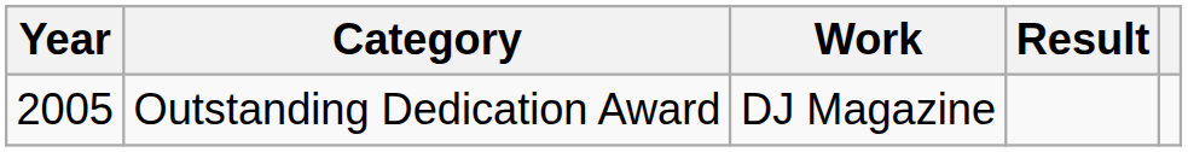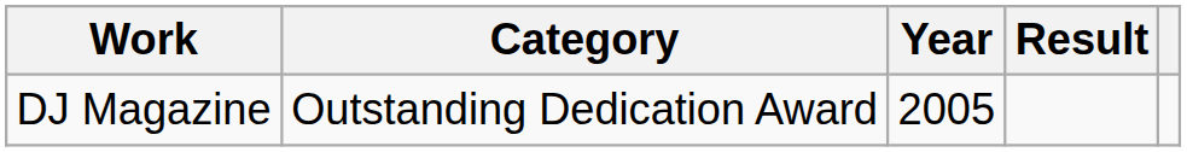 <table class="wikitable">
 <tr>
+<th>Work</th>
+<th>Category</th>
 <th>Year</th>
-<th>Category</th>
-<th>Work</th>
 <th>Result</th>
 <th></th>
 </tr>
 <tr>
+<td>DJ Magazine</td>
+<td>Outstanding Dedication Award</td>
 <td>2005</td>
-<td>Outstanding Dedication Award</td>
-<td>DJ Magazine</td>
 <td></td>
 <td></td>
 </tr>
 </table>
